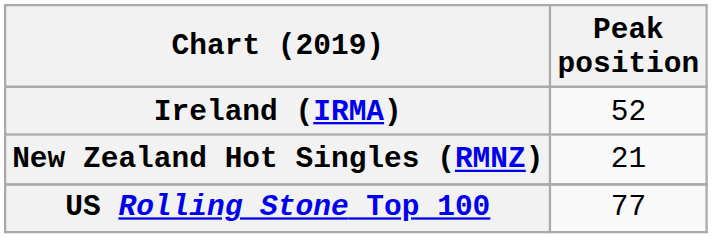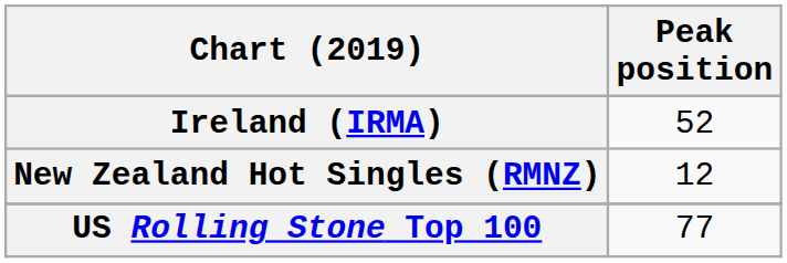 <table class="wikitable sortable plainrowheaders" style="text-align:center">
 <tr>
 <th scope="col">Chart (2019)</th>
 <th scope="col">Peak<br>position</th>
 </tr>
 <tr>
 </tr>
 <tr>
 <th scope="row">Ireland (<a href='#'>IRMA</a>)</th>
 <td>52</td>
 </tr>
 <tr>
 <th scope="row">New Zealand Hot Singles (<a href='#'>RMNZ</a>)</th>
-<td>21</td>
+<td>12</td>
 </tr>
 <tr>
 </tr>
 <tr>
 </tr>
 <tr>
 <th scope="row">US <a href='#'><em>Rolling Stone</em> Top 100</a></th>
 <td>77</td>
 </tr>
 </table>
